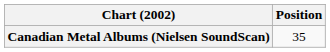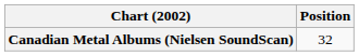 <table class="wikitable plainrowheaders" style="text-align:center">
 <tr>
 <th>Chart (2002)</th>
 <th>Position</th>
 </tr>
 <tr>
 <th scope="row">Canadian Metal Albums (Nielsen SoundScan)</th>
-<td>35</td>
+<td>32</td>
 </tr>
 </table>
